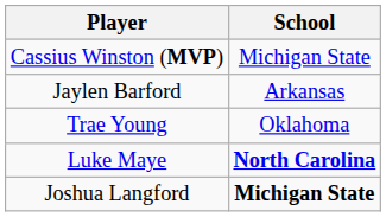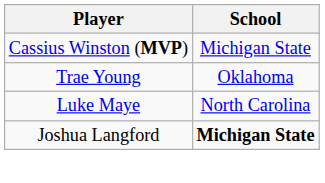 <table class="wikitable" style=text-align:center>
 <tr>
 <th>Player</th>
 <th>School</th>
 </tr>
 <tr>
 <td><a href='#'>Cassius Winston</a> (<strong>MVP</strong>)</td>
 <td><a href='#'>Michigan State</a></td>
 </tr>
 <tr>
-<td>Jaylen Barford</td>
-<td><a href='#'>Arkansas</a></td>
-</tr>
-<tr>
 <td><a href='#'>Trae Young</a></td>
 <td><a href='#'>Oklahoma</a></td>
 </tr>
 <tr>
 <td><a href='#'>Luke Maye</a></td>
-<td><strong><a href='#'>North Carolina</a></strong></td>
+<td><a href='#'>North Carolina</a></td>
 </tr>
 <tr>
 <td>Joshua Langford</td>
 <td><strong>Michigan State</strong></td>
 </tr>
 </table>
